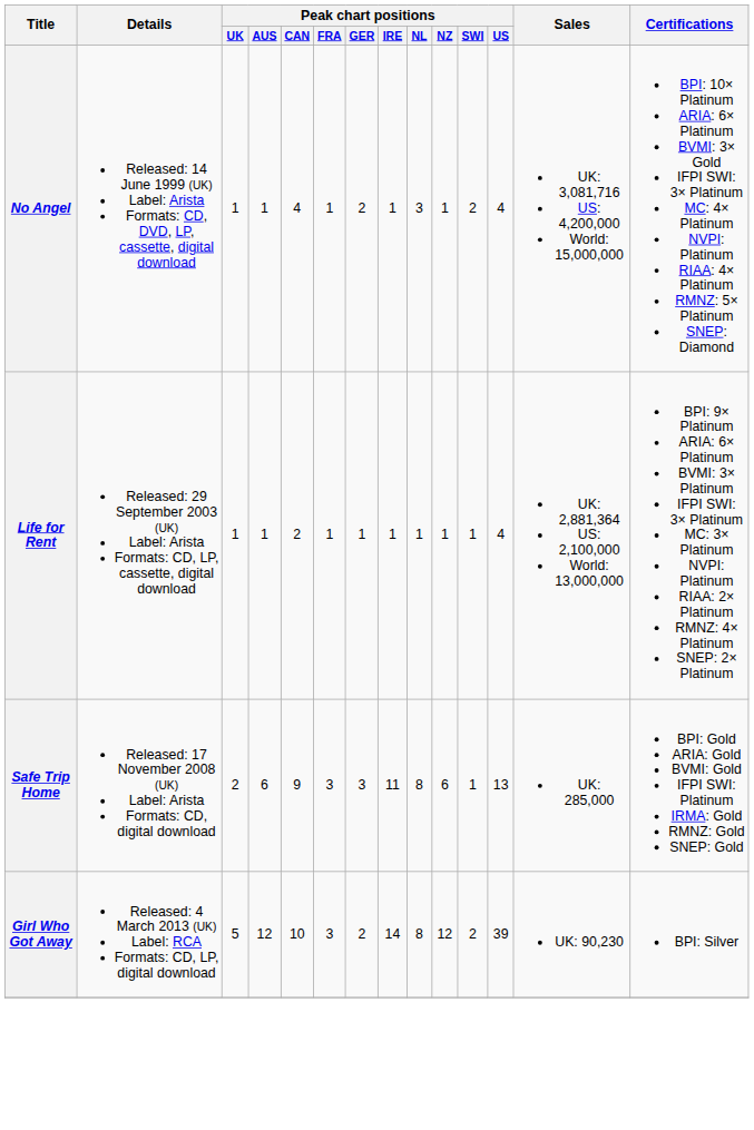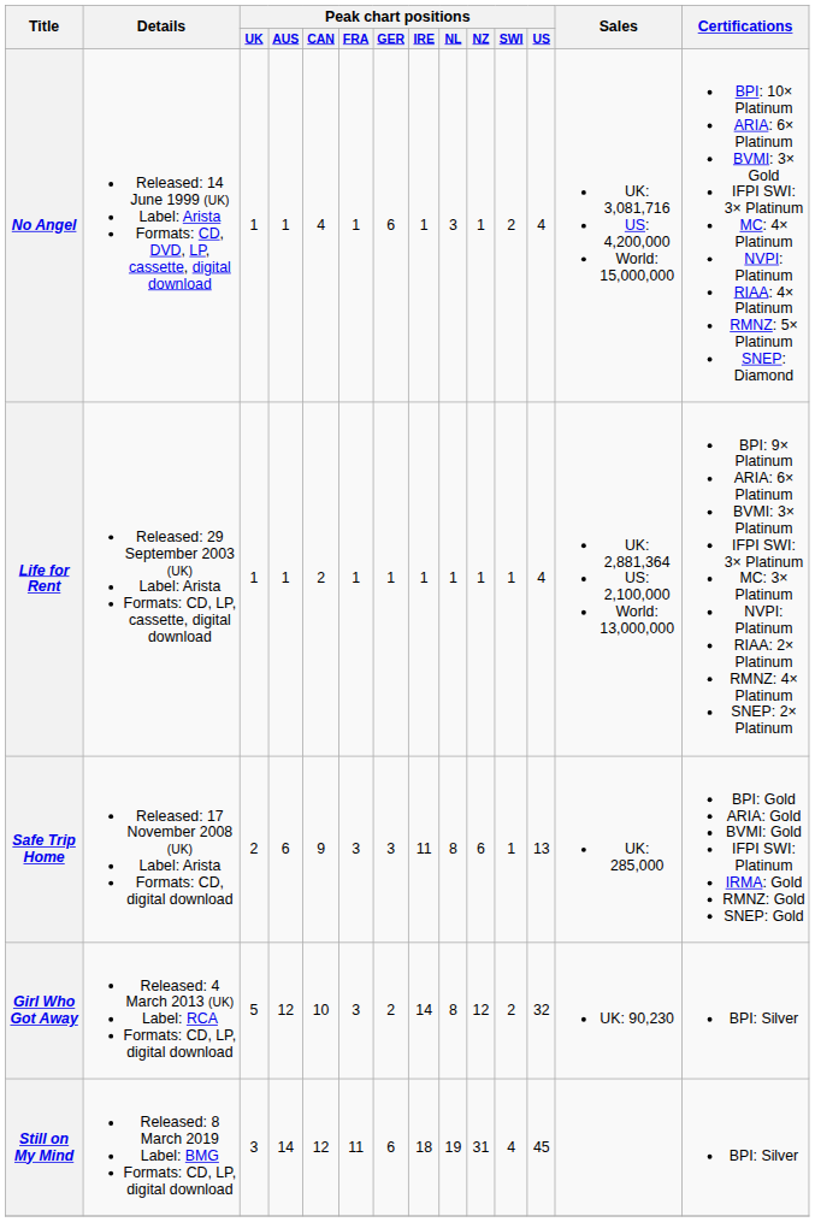 <table class="wikitable plainrowheaders" style="text-align:center;" border="1">
 <tr>
 <th scope="col" rowspan="2" style="width:12em;">Title</th>
 <th scope="col" rowspan="2" style="width:20em;">Details</th>
 <th scope="col" colspan="10">Peak chart positions</th>
 <th scope="col" rowspan="2" style="width:10em;">Sales</th>
 <th scope="col" rowspan="2" style="width:14em;"><a href='#'>Certifications</a></th>
 </tr>
 <tr>
 <th scope="col" style="width:3em;font-size:85%;"><a href='#'>UK</a><br></th>
 <th scope="col" style="width:3em;font-size:85%;"><a href='#'>AUS</a><br></th>
 <th scope="col" style="width:3em;font-size:85%;"><a href='#'>CAN</a><br></th>
 <th scope="col" style="width:3em;font-size:85%;"><a href='#'>FRA</a><br></th>
 <th scope="col" style="width:3em;font-size:85%;"><a href='#'>GER</a><br></th>
 <th scope="col" style="width:3em;font-size:85%;"><a href='#'>IRE</a><br></th>
 <th scope="col" style="width:3em;font-size:85%;"><a href='#'>NL</a><br></th>
 <th scope="col" style="width:3em;font-size:85%;"><a href='#'>NZ</a><br></th>
 <th scope="col" style="width:3em;font-size:85%;"><a href='#'>SWI</a><br></th>
 <th scope="col" style="width:3em;font-size:85%;"><a href='#'>US</a><br></th>
 </tr>
 <tr>
 <th scope="row"><em><a href='#'>No Angel</a></em></th>
 <td><br><ul><li>Released: 14 June 1999 <small>(UK)</small></li><li>Label: <a href='#'>Arista</a></li><li>Formats: <a href='#'>CD</a>, <a href='#'>DVD</a>, <a href='#'>LP</a>, <a href='#'>cassette</a>, <a href='#'>digital download</a></li></ul></td>
 <td>1</td>
 <td>1</td>
 <td>4</td>
 <td>1</td>
-<td>2</td>
+<td>6</td>
 <td>1</td>
 <td>3</td>
 <td>1</td>
 <td>2</td>
 <td>4</td>
 <td><br><ul><li>UK: 3,081,716</li><li><a href='#'>US</a>: 4,200,000</li><li>World: 15,000,000</li></ul></td>
 <td><br><ul><li><a href='#'>BPI</a>: 10× Platinum</li><li><a href='#'>ARIA</a>: 6× Platinum</li><li><a href='#'>BVMI</a>: 3× Gold</li><li>IFPI SWI: 3× Platinum</li><li><a href='#'>MC</a>: 4× Platinum</li><li><a href='#'>NVPI</a>: Platinum</li><li><a href='#'>RIAA</a>: 4× Platinum</li><li><a href='#'>RMNZ</a>: 5× Platinum</li><li><a href='#'>SNEP</a>: Diamond</li></ul></td>
 </tr>
 <tr>
 <th scope="row"><em><a href='#'>Life for Rent</a></em></th>
 <td><br><ul><li>Released: 29 September 2003 <small>(UK)</small></li><li>Label: Arista</li><li>Formats: CD, LP, cassette, digital download</li></ul></td>
 <td>1</td>
 <td>1</td>
 <td>2</td>
 <td>1</td>
 <td>1</td>
 <td>1</td>
 <td>1</td>
 <td>1</td>
 <td>1</td>
 <td>4</td>
 <td><br><ul><li>UK: 2,881,364</li><li>US: 2,100,000</li><li>World: 13,000,000</li></ul></td>
 <td><br><ul><li>BPI: 9× Platinum</li><li>ARIA: 6× Platinum</li><li>BVMI: 3× Platinum</li><li>IFPI SWI: 3× Platinum</li><li>MC: 3× Platinum</li><li>NVPI: Platinum</li><li>RIAA: 2× Platinum</li><li>RMNZ: 4× Platinum</li><li>SNEP: 2× Platinum</li></ul></td>
 </tr>
 <tr>
 <th scope="row"><em><a href='#'>Safe Trip Home</a></em></th>
 <td><br><ul><li>Released: 17 November 2008 <small>(UK)</small></li><li>Label: Arista</li><li>Formats: CD, digital download</li></ul></td>
 <td>2</td>
 <td>6</td>
 <td>9</td>
 <td>3</td>
 <td>3</td>
 <td>11</td>
 <td>8</td>
 <td>6</td>
 <td>1</td>
 <td>13</td>
 <td><br><ul><li>UK: 285,000</li></ul></td>
 <td><br><ul><li>BPI: Gold</li><li>ARIA: Gold</li><li>BVMI: Gold</li><li>IFPI SWI: Platinum</li><li><a href='#'>IRMA</a>: Gold</li><li>RMNZ: Gold</li><li>SNEP: Gold</li></ul></td>
 </tr>
 <tr>
 <th scope="row"><em><a href='#'>Girl Who Got Away</a></em></th>
 <td><br><ul><li>Released: 4 March 2013 <small>(UK)</small></li><li>Label: <a href='#'>RCA</a></li><li>Formats: CD, LP, digital download</li></ul></td>
 <td>5</td>
 <td>12</td>
 <td>10</td>
 <td>3</td>
 <td>2</td>
 <td>14</td>
 <td>8</td>
 <td>12</td>
 <td>2</td>
-<td>39</td>
+<td>32</td>
 <td><br><ul><li>UK: 90,230</li></ul></td>
+<td><br><ul><li>BPI: Silver</li></ul></td>
+</tr>
+<tr>
+<th scope="row"><em><a href='#'>Still on My Mind</a></em></th>
+<td><br><ul><li>Released: 8 March 2019</li><li>Label: <a href='#'>BMG</a></li><li>Formats: CD, LP, digital download</li></ul></td>
+<td>3</td>
+<td>14</td>
+<td>12</td>
+<td>11</td>
+<td>6</td>
+<td>18</td>
+<td>19</td>
+<td>31</td>
+<td>4</td>
+<td>45</td>
+<td></td>
 <td><br><ul><li>BPI: Silver</li></ul></td>
 </tr>
 <tr>
 </tr>
 </table>
